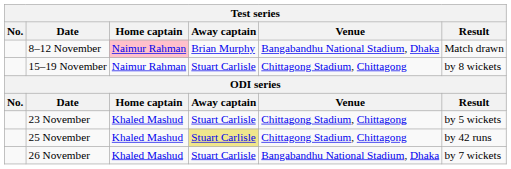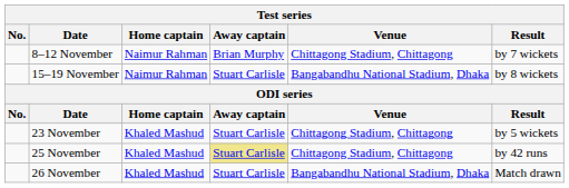 <table class="wikitable">
 <tr>
 <th colspan="9">Test series</th>
 </tr>
 <tr>
 <th>No.</th>
 <th>Date</th>
 <th>Home captain</th>
 <th>Away captain</th>
 <th>Venue</th>
 <th>Result</th>
 </tr>
 <tr>
 <td></td>
 <td>8–12 November</td>
-<td style="background: pink;"><a href='#'>Naimur Rahman</a></td>
+<td><a href='#'>Naimur Rahman</a></td>
 <td><a href='#'>Brian Murphy</a></td>
-<td><a href='#'>Bangabandhu National Stadium</a>, <a href='#'>Dhaka</a></td>
-<td>Match drawn</td>
+<td><a href='#'>Chittagong Stadium</a>, <a href='#'>Chittagong</a></td>
+<td> by 7 wickets</td>
 </tr>
 <tr>
 <td></td>
 <td>15–19 November</td>
 <td><a href='#'>Naimur Rahman</a></td>
 <td><a href='#'>Stuart Carlisle</a></td>
-<td><a href='#'>Chittagong Stadium</a>, <a href='#'>Chittagong</a></td>
+<td><a href='#'>Bangabandhu National Stadium</a>, <a href='#'>Dhaka</a></td>
 <td> by 8 wickets</td>
 </tr>
 <tr>
 <th colspan="9">ODI series</th>
 </tr>
 <tr>
 <th>No.</th>
 <th>Date</th>
 <th>Home captain</th>
 <th>Away captain</th>
 <th>Venue</th>
 <th>Result</th>
 </tr>
 <tr>
 <td></td>
 <td>23 November</td>
 <td><a href='#'>Khaled Mashud</a></td>
 <td><a href='#'>Stuart Carlisle</a></td>
 <td><a href='#'>Chittagong Stadium</a>, <a href='#'>Chittagong</a></td>
 <td> by 5 wickets</td>
 </tr>
 <tr>
 <td></td>
 <td>25 November</td>
 <td><a href='#'>Khaled Mashud</a></td>
 <td style="background: khaki;"><a href='#'>Stuart Carlisle</a></td>
 <td><a href='#'>Chittagong Stadium</a>, <a href='#'>Chittagong</a></td>
 <td> by 42 runs</td>
 </tr>
 <tr>
 <td></td>
 <td>26 November</td>
 <td><a href='#'>Khaled Mashud</a></td>
 <td><a href='#'>Stuart Carlisle</a></td>
 <td><a href='#'>Bangabandhu National Stadium</a>, <a href='#'>Dhaka</a></td>
-<td> by 7 wickets</td>
+<td>Match drawn</td>
 </tr>
 </table>
